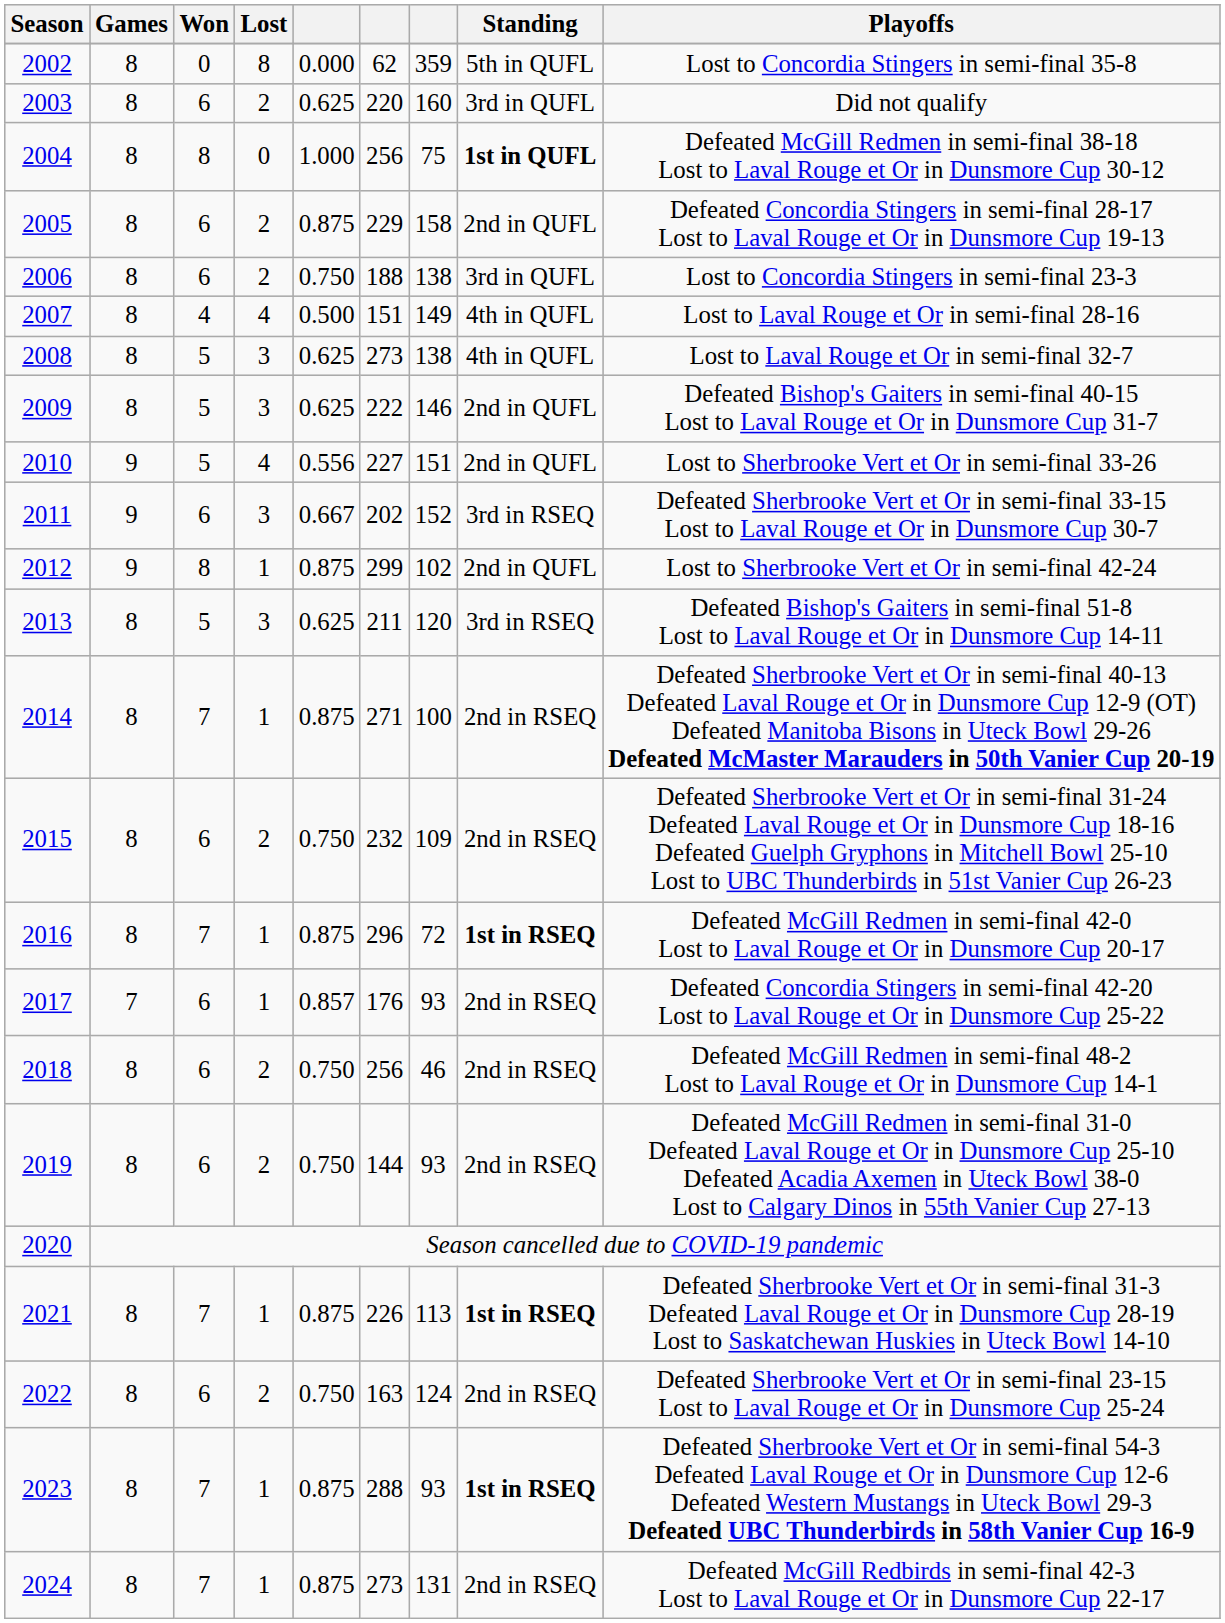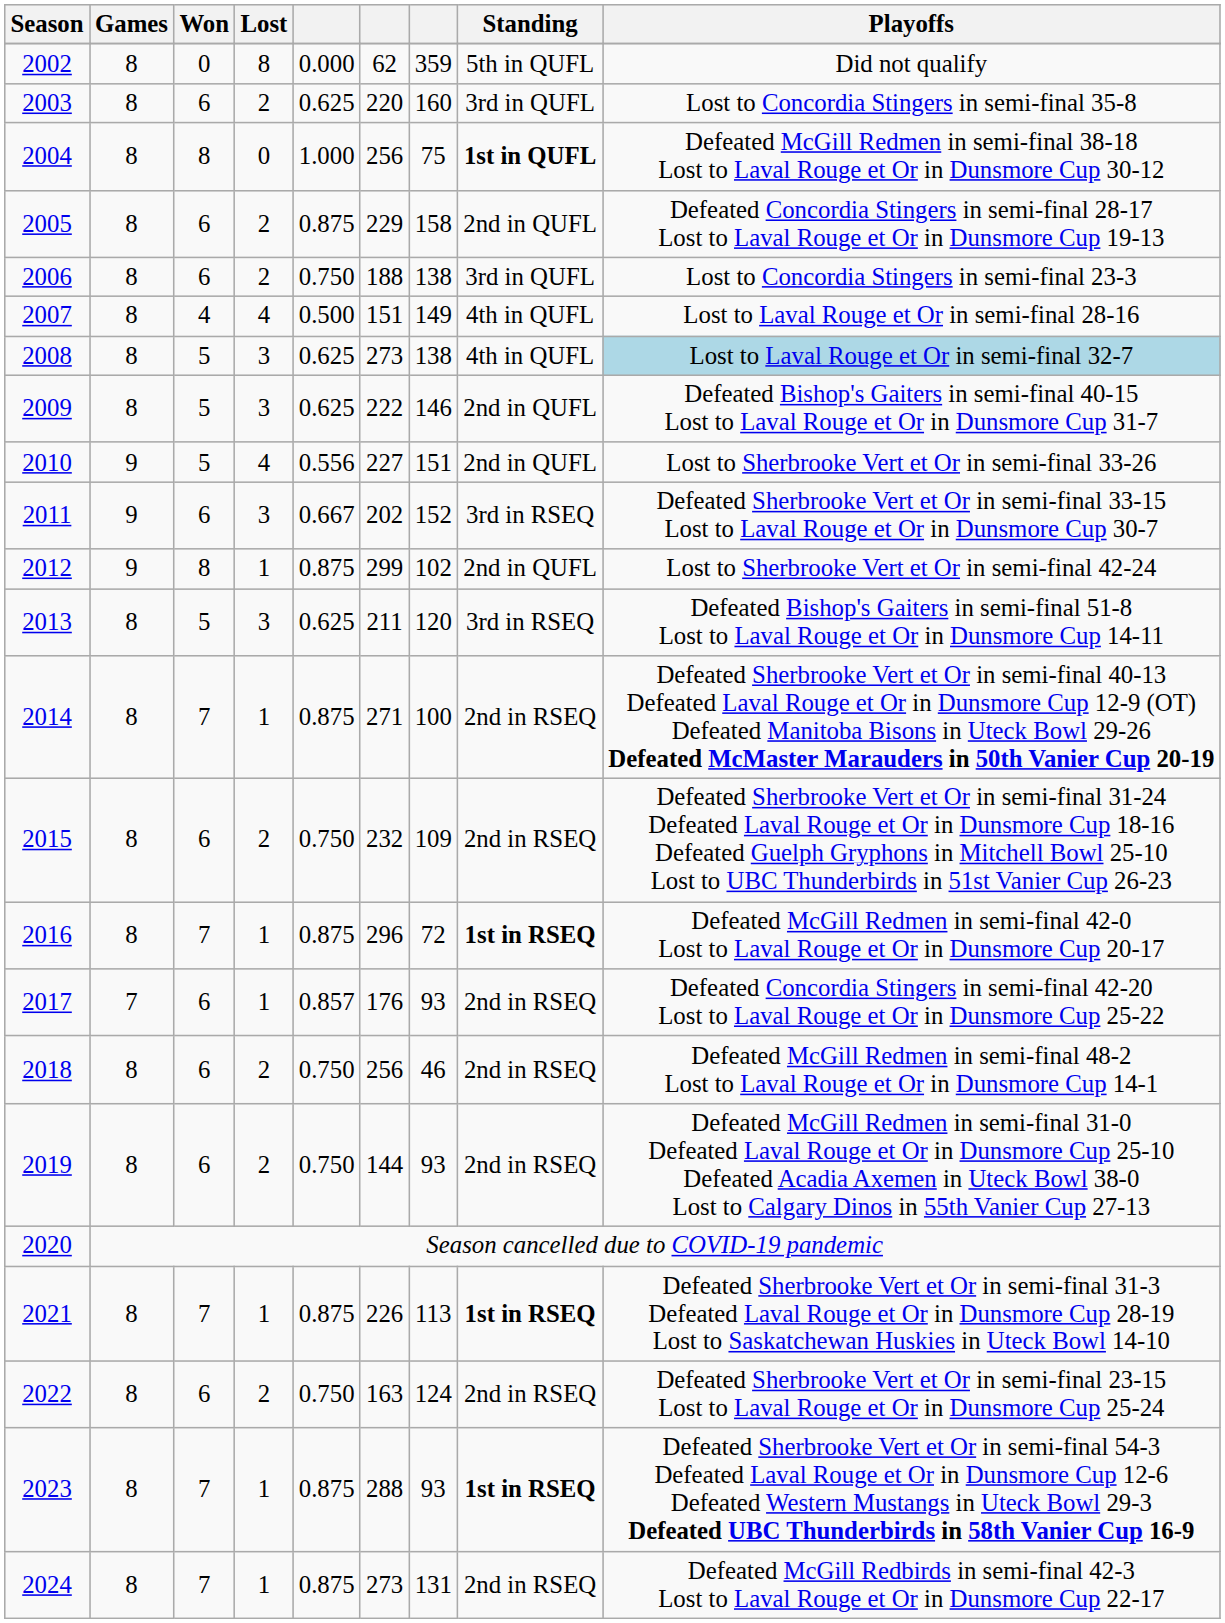 <table class="wikitable" style="text-align:center">
 <tr>
 <th>Season</th>
 <th>Games</th>
 <th>Won</th>
 <th>Lost</th>
 <th></th>
 <th></th>
 <th></th>
 <th>Standing</th>
 <th>Playoffs</th>
 </tr>
 <tr>
 </tr>
 <tr align="center">
 <td><a href='#'>2002</a></td>
 <td>8</td>
 <td>0</td>
 <td>8</td>
 <td>0.000</td>
 <td>62</td>
 <td>359</td>
 <td>5th in QUFL</td>
-<td>Lost to <a href='#'>Concordia Stingers</a> in semi-final 35-8</td>
+<td>Did not qualify</td>
 </tr>
 <tr align="center">
 <td><a href='#'>2003</a></td>
 <td>8</td>
 <td>6</td>
 <td>2</td>
 <td>0.625</td>
 <td>220</td>
 <td>160</td>
 <td>3rd in QUFL</td>
-<td>Did not qualify</td>
+<td>Lost to <a href='#'>Concordia Stingers</a> in semi-final 35-8</td>
 </tr>
 <tr align="center">
 <td><a href='#'>2004</a></td>
 <td>8</td>
 <td>8</td>
 <td>0</td>
 <td>1.000</td>
 <td>256</td>
 <td>75</td>
 <td><strong>1st in QUFL</strong></td>
 <td>Defeated <a href='#'>McGill Redmen</a> in semi-final 38-18<br>Lost to <a href='#'>Laval Rouge et Or</a> in <a href='#'>Dunsmore Cup</a> 30-12</td>
 </tr>
 <tr align="center">
 <td><a href='#'>2005</a></td>
 <td>8</td>
 <td>6</td>
 <td>2</td>
 <td>0.875</td>
 <td>229</td>
 <td>158</td>
 <td>2nd in QUFL</td>
 <td>Defeated <a href='#'>Concordia Stingers</a> in semi-final 28-17<br>Lost to <a href='#'>Laval Rouge et Or</a> in <a href='#'>Dunsmore Cup</a> 19-13</td>
 </tr>
 <tr align="center">
 <td><a href='#'>2006</a></td>
 <td>8</td>
 <td>6</td>
 <td>2</td>
 <td>0.750</td>
 <td>188</td>
 <td>138</td>
 <td>3rd in QUFL</td>
 <td>Lost to <a href='#'>Concordia Stingers</a> in semi-final 23-3</td>
 </tr>
 <tr align="center">
 <td><a href='#'>2007</a></td>
 <td>8</td>
 <td>4</td>
 <td>4</td>
 <td>0.500</td>
 <td>151</td>
 <td>149</td>
 <td>4th in QUFL</td>
 <td>Lost to <a href='#'>Laval Rouge et Or</a> in semi-final 28-16</td>
 </tr>
 <tr align="center">
 <td><a href='#'>2008</a></td>
 <td>8</td>
 <td>5</td>
 <td>3</td>
 <td>0.625</td>
 <td>273</td>
 <td>138</td>
 <td>4th in QUFL</td>
-<td>Lost to <a href='#'>Laval Rouge et Or</a> in semi-final 32-7</td>
+<td style="background: lightblue;">Lost to <a href='#'>Laval Rouge et Or</a> in semi-final 32-7</td>
 </tr>
 <tr align="center">
 <td><a href='#'>2009</a></td>
 <td>8</td>
 <td>5</td>
 <td>3</td>
 <td>0.625</td>
 <td>222</td>
 <td>146</td>
 <td>2nd in QUFL</td>
 <td>Defeated <a href='#'>Bishop's Gaiters</a> in semi-final 40-15<br>Lost to <a href='#'>Laval Rouge et Or</a> in <a href='#'>Dunsmore Cup</a> 31-7</td>
 </tr>
 <tr align="center">
 <td><a href='#'>2010</a></td>
 <td>9</td>
 <td>5</td>
 <td>4</td>
 <td>0.556</td>
 <td>227</td>
 <td>151</td>
 <td>2nd in QUFL</td>
 <td>Lost to <a href='#'>Sherbrooke Vert et Or</a> in semi-final 33-26</td>
 </tr>
 <tr align="center">
 <td><a href='#'>2011</a></td>
 <td>9</td>
 <td>6</td>
 <td>3</td>
 <td>0.667</td>
 <td>202</td>
 <td>152</td>
 <td>3rd in RSEQ</td>
 <td>Defeated <a href='#'>Sherbrooke Vert et Or</a> in semi-final 33-15<br>Lost to <a href='#'>Laval Rouge et Or</a> in <a href='#'>Dunsmore Cup</a> 30-7</td>
 </tr>
 <tr align="center">
 <td><a href='#'>2012</a></td>
 <td>9</td>
 <td>8</td>
 <td>1</td>
 <td>0.875</td>
 <td>299</td>
 <td>102</td>
 <td>2nd in QUFL</td>
 <td>Lost to <a href='#'>Sherbrooke Vert et Or</a> in semi-final 42-24</td>
 </tr>
 <tr align="center">
 <td><a href='#'>2013</a></td>
 <td>8</td>
 <td>5</td>
 <td>3</td>
 <td>0.625</td>
 <td>211</td>
 <td>120</td>
 <td>3rd in RSEQ</td>
 <td>Defeated <a href='#'>Bishop's Gaiters</a> in semi-final 51-8<br>Lost to <a href='#'>Laval Rouge et Or</a> in <a href='#'>Dunsmore Cup</a> 14-11</td>
 </tr>
 <tr align="center">
 <td><a href='#'>2014</a></td>
 <td>8</td>
 <td>7</td>
 <td>1</td>
 <td>0.875</td>
 <td>271</td>
 <td>100</td>
 <td>2nd in RSEQ</td>
 <td>Defeated <a href='#'>Sherbrooke Vert et Or</a> in semi-final 40-13<br>Defeated <a href='#'>Laval Rouge et Or</a> in <a href='#'>Dunsmore Cup</a> 12-9 (OT)<br>Defeated <a href='#'>Manitoba Bisons</a> in <a href='#'>Uteck Bowl</a> 29-26<br><strong>Defeated <a href='#'>McMaster Marauders</a> in <a href='#'>50th Vanier Cup</a> 20-19</strong></td>
 </tr>
 <tr align="center">
 <td><a href='#'>2015</a></td>
 <td>8</td>
 <td>6</td>
 <td>2</td>
 <td>0.750</td>
 <td>232</td>
 <td>109</td>
 <td>2nd in RSEQ</td>
 <td>Defeated <a href='#'>Sherbrooke Vert et Or</a> in semi-final 31-24<br>Defeated <a href='#'>Laval Rouge et Or</a> in <a href='#'>Dunsmore Cup</a> 18-16<br>Defeated <a href='#'>Guelph Gryphons</a> in <a href='#'>Mitchell Bowl</a> 25-10<br>Lost to <a href='#'>UBC Thunderbirds</a> in <a href='#'>51st Vanier Cup</a> 26-23</td>
 </tr>
 <tr align="center">
 <td><a href='#'>2016</a></td>
 <td>8</td>
 <td>7</td>
 <td>1</td>
 <td>0.875</td>
 <td>296</td>
 <td>72</td>
 <td><strong>1st in RSEQ</strong></td>
 <td>Defeated <a href='#'>McGill Redmen</a> in semi-final 42-0<br>Lost to <a href='#'>Laval Rouge et Or</a> in <a href='#'>Dunsmore Cup</a> 20-17</td>
 </tr>
 <tr align="center">
 <td><a href='#'>2017</a></td>
 <td>7</td>
 <td>6</td>
 <td>1</td>
 <td>0.857</td>
 <td>176</td>
 <td>93</td>
 <td>2nd in RSEQ</td>
 <td>Defeated <a href='#'>Concordia Stingers</a> in semi-final 42-20<br>Lost to <a href='#'>Laval Rouge et Or</a> in <a href='#'>Dunsmore Cup</a> 25-22</td>
 </tr>
 <tr align="center">
 <td><a href='#'>2018</a></td>
 <td>8</td>
 <td>6</td>
 <td>2</td>
 <td>0.750</td>
 <td>256</td>
 <td>46</td>
 <td>2nd in RSEQ</td>
 <td>Defeated <a href='#'>McGill Redmen</a> in semi-final 48-2<br>Lost to <a href='#'>Laval Rouge et Or</a> in <a href='#'>Dunsmore Cup</a> 14-1</td>
 </tr>
 <tr align="center">
 <td><a href='#'>2019</a></td>
 <td>8</td>
 <td>6</td>
 <td>2</td>
 <td>0.750</td>
 <td>144</td>
 <td>93</td>
 <td>2nd in RSEQ</td>
 <td>Defeated <a href='#'>McGill Redmen</a> in semi-final 31-0<br>Defeated <a href='#'>Laval Rouge et Or</a> in <a href='#'>Dunsmore Cup</a> 25-10<br>Defeated <a href='#'>Acadia Axemen</a> in <a href='#'>Uteck Bowl</a> 38-0<br>Lost to <a href='#'>Calgary Dinos</a> in <a href='#'>55th Vanier Cup</a> 27-13</td>
 </tr>
 <tr>
 <td><a href='#'>2020</a></td>
 <td align="center" colSpan="9"><em>Season cancelled due to <a href='#'>COVID-19 pandemic</a></em></td>
 </tr>
 <tr>
 <td><a href='#'>2021</a></td>
 <td>8</td>
 <td>7</td>
 <td>1</td>
 <td>0.875</td>
 <td>226</td>
 <td>113</td>
 <td><strong>1st in RSEQ</strong></td>
 <td>Defeated <a href='#'>Sherbrooke Vert et Or</a> in semi-final 31-3<br>Defeated <a href='#'>Laval Rouge et Or</a> in <a href='#'>Dunsmore Cup</a> 28-19<br>Lost to <a href='#'>Saskatchewan Huskies</a> in <a href='#'>Uteck Bowl</a> 14-10</td>
 </tr>
 <tr>
 <td><a href='#'>2022</a></td>
 <td>8</td>
 <td>6</td>
 <td>2</td>
 <td>0.750</td>
 <td>163</td>
 <td>124</td>
 <td>2nd in RSEQ</td>
 <td>Defeated <a href='#'>Sherbrooke Vert et Or</a> in semi-final 23-15<br>Lost to <a href='#'>Laval Rouge et Or</a> in <a href='#'>Dunsmore Cup</a> 25-24</td>
 </tr>
 <tr>
 <td><a href='#'>2023</a></td>
 <td>8</td>
 <td>7</td>
 <td>1</td>
 <td>0.875</td>
 <td>288</td>
 <td>93</td>
 <td><strong>1st in RSEQ</strong></td>
 <td>Defeated <a href='#'>Sherbrooke Vert et Or</a> in semi-final 54-3<br>Defeated <a href='#'>Laval Rouge et Or</a> in <a href='#'>Dunsmore Cup</a> 12-6<br>Defeated <a href='#'>Western Mustangs</a> in <a href='#'>Uteck Bowl</a> 29-3<br> <strong>Defeated <a href='#'>UBC Thunderbirds</a> in <a href='#'>58th Vanier Cup</a> 16-9</strong></td>
 </tr>
 <tr>
 <td><a href='#'>2024</a></td>
 <td>8</td>
 <td>7</td>
 <td>1</td>
 <td>0.875</td>
 <td>273</td>
 <td>131</td>
 <td>2nd in RSEQ</td>
 <td>Defeated <a href='#'>McGill Redbirds</a> in semi-final 42-3<br>Lost to <a href='#'>Laval Rouge et Or</a> in <a href='#'>Dunsmore Cup</a> 22-17</td>
 </tr>
 </table>
